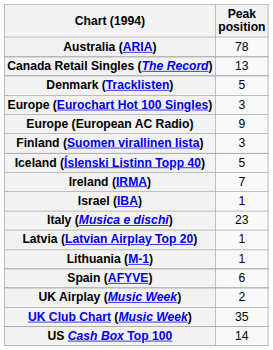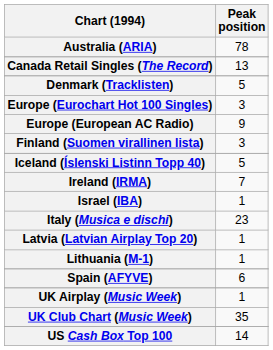 <table class="wikitable sortable plainrowheaders" style="text-align:center">
 <tr>
 <th scope="col">Chart (1994)</th>
 <th scope="col">Peak<br>position</th>
 </tr>
 <tr>
 <th scope="row">Australia (<a href='#'>ARIA</a>)</th>
 <td>78</td>
 </tr>
 <tr>
 </tr>
 <tr>
 </tr>
 <tr>
 <th scope="row">Canada Retail Singles (<em><a href='#'>The Record</a></em>)</th>
 <td>13</td>
 </tr>
 <tr>
 </tr>
 <tr>
 <th scope="row">Denmark (<a href='#'>Tracklisten</a>)</th>
 <td>5</td>
 </tr>
 <tr>
 <th scope="row">Europe (<a href='#'>Eurochart Hot 100 Singles</a>)</th>
 <td>3</td>
 </tr>
 <tr>
 <th scope="row">Europe (European AC Radio)</th>
 <td>9</td>
 </tr>
 <tr>
 <th scope="row">Finland (<a href='#'>Suomen virallinen lista</a>)</th>
 <td>3</td>
 </tr>
 <tr>
 </tr>
 <tr>
 <th scope="row">Iceland (<a href='#'>Íslenski Listinn Topp 40</a>)</th>
 <td>5</td>
 </tr>
 <tr>
 <th scope="row">Ireland (<a href='#'>IRMA</a>)</th>
 <td>7</td>
 </tr>
 <tr>
 <th scope="row">Israel (<a href='#'>IBA</a>)</th>
 <td>1</td>
 </tr>
 <tr>
 <th scope="row">Italy (<em><a href='#'>Musica e dischi</a></em>)</th>
 <td>23</td>
 </tr>
 <tr>
 <th scope="row">Latvia (<a href='#'>Latvian Airplay Top 20</a>)</th>
 <td>1</td>
 </tr>
 <tr>
 <th scope="row">Lithuania (<a href='#'>M-1</a>)</th>
 <td>1</td>
 </tr>
 <tr>
 </tr>
 <tr>
 <th scope="row">Spain (<a href='#'>AFYVE</a>)</th>
 <td>6</td>
 </tr>
 <tr>
 </tr>
 <tr>
 </tr>
 <tr>
 </tr>
 <tr>
 <th scope="row">UK Airplay (<em><a href='#'>Music Week</a></em>)</th>
-<td>2</td>
+<td>1</td>
 </tr>
 <tr>
 <th scope="row"><a href='#'>UK Club Chart</a> (<em><a href='#'>Music Week</a></em>)</th>
 <td>35</td>
 </tr>
 <tr>
 </tr>
 <tr>
 </tr>
 <tr>
 </tr>
 <tr>
 </tr>
 <tr>
 </tr>
 <tr>
 <th scope="row">US <a href='#'><em>Cash Box</em> Top 100</a></th>
 <td>14</td>
 </tr>
 </table>
